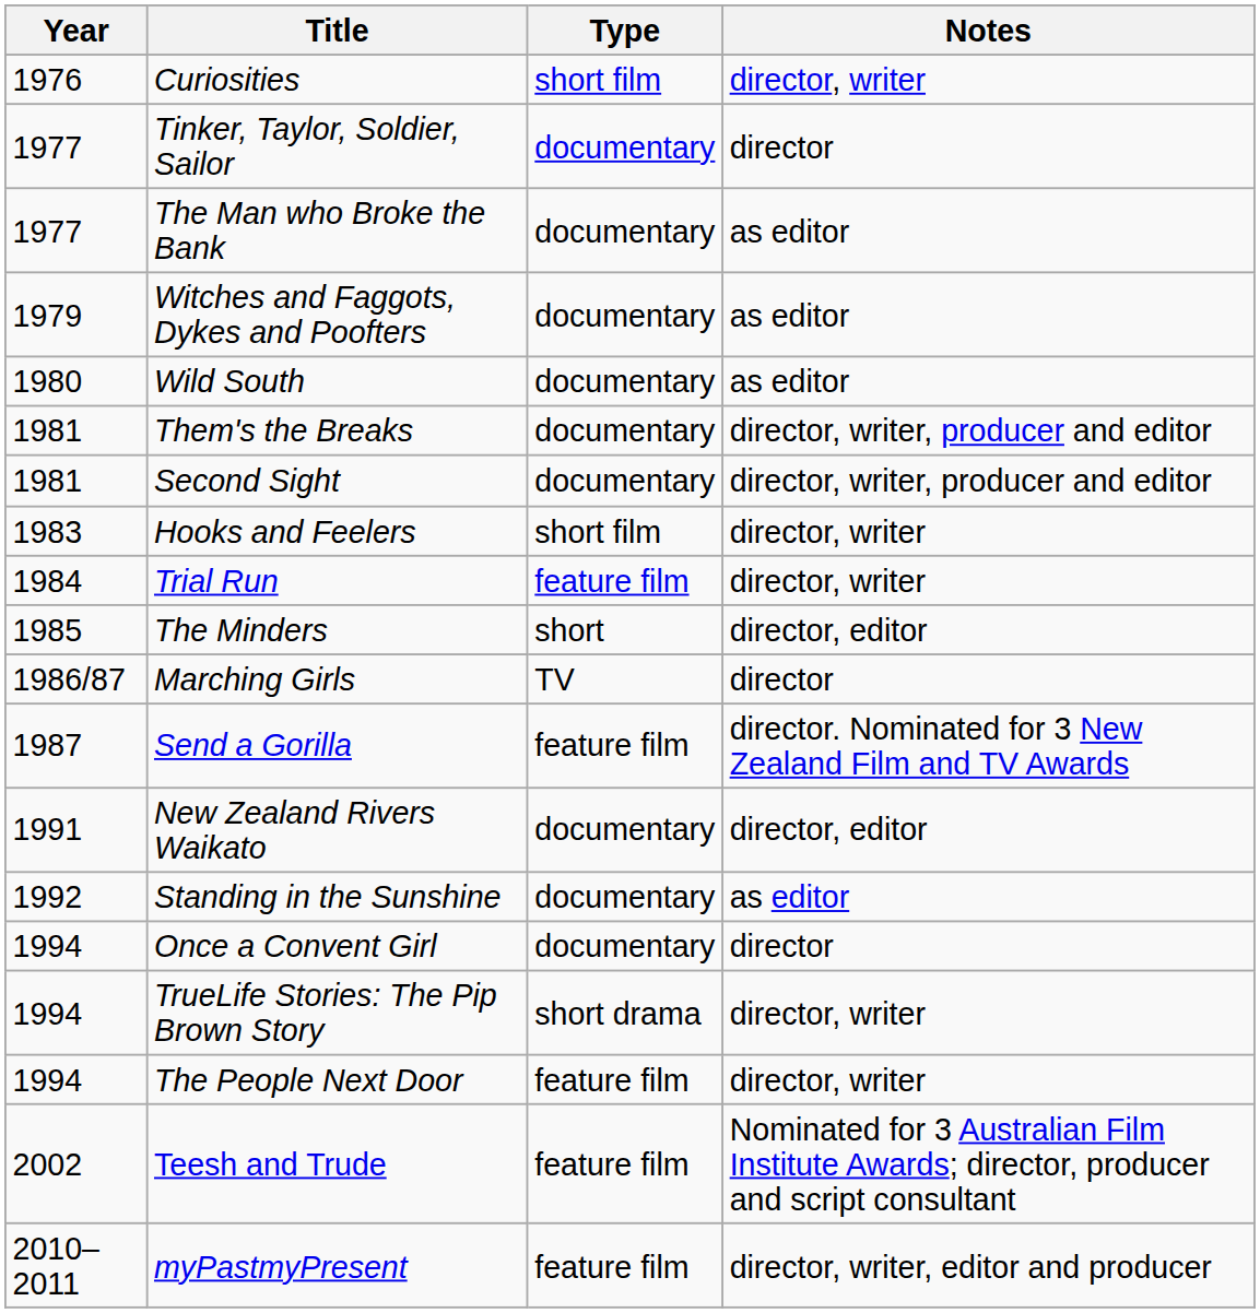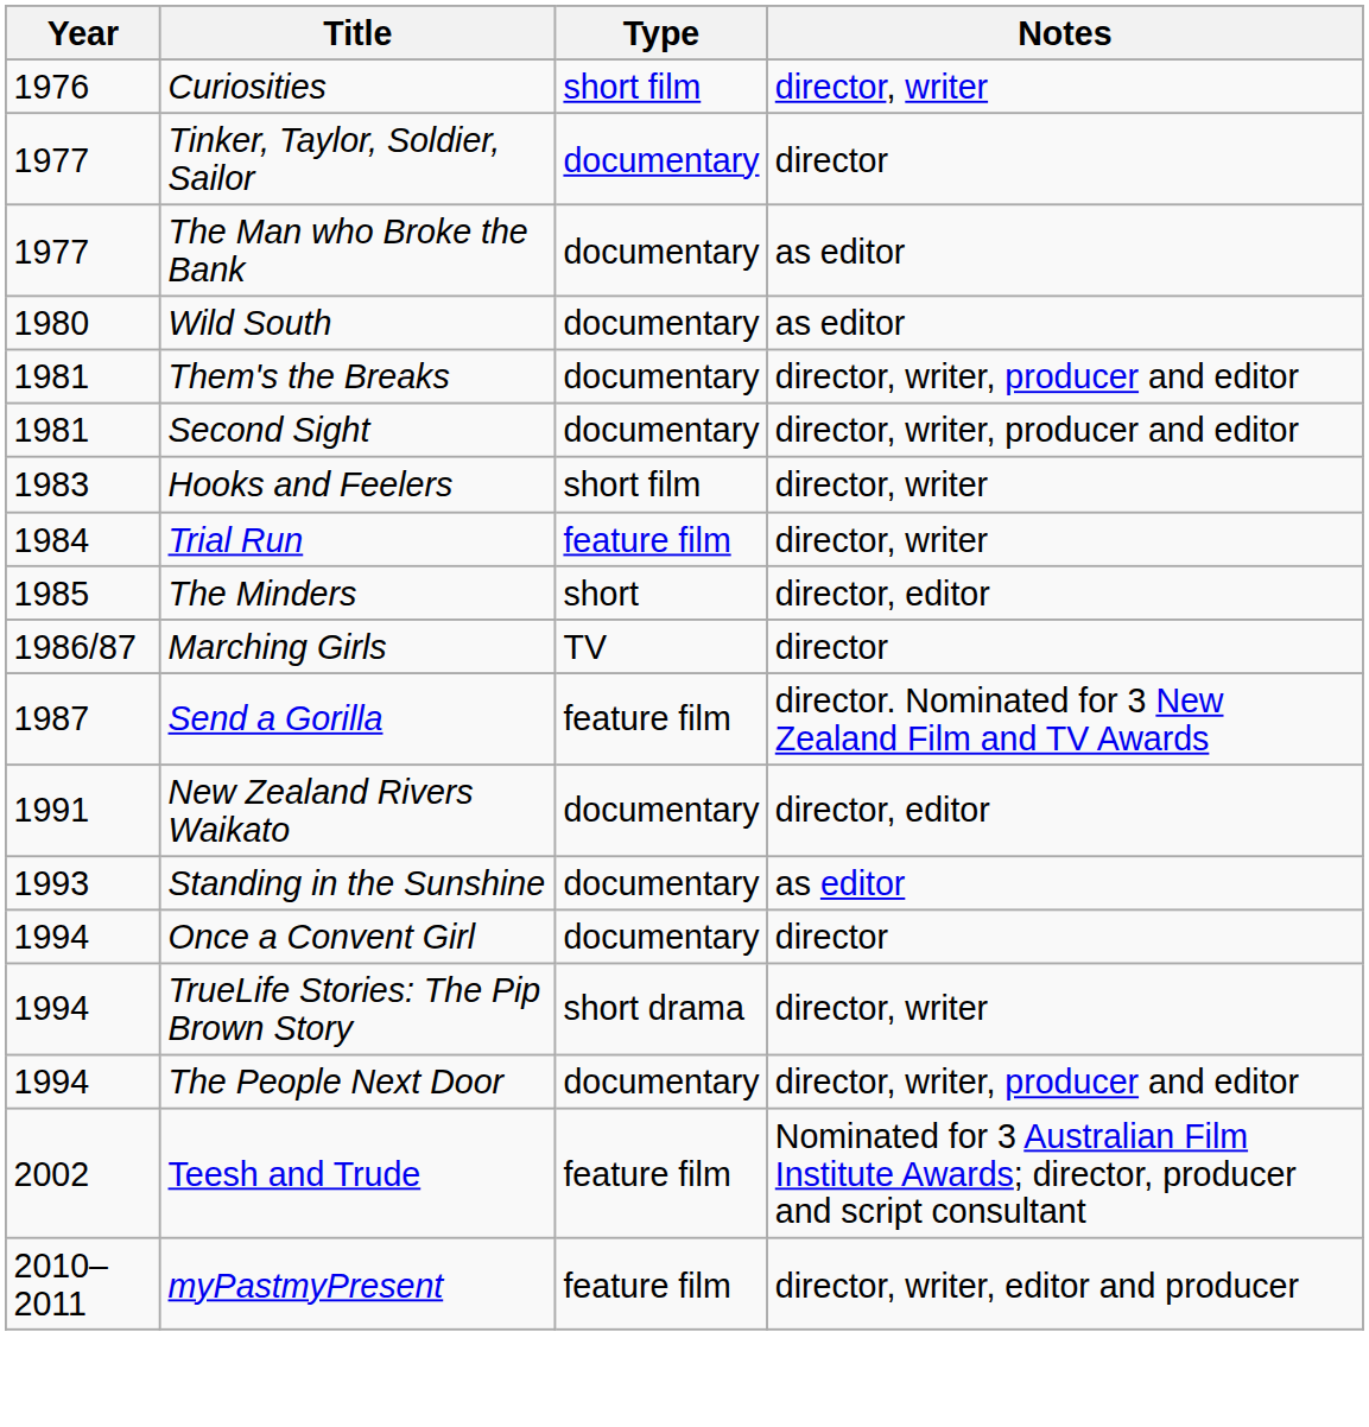 <table class="wikitable" style="font-size: 95%;">
 <tr>
 <th>Year</th>
 <th>Title</th>
 <th>Type</th>
 <th>Notes</th>
 </tr>
 <tr>
 <td>1976</td>
 <td><em>Curiosities</em></td>
 <td><a href='#'>short film</a></td>
 <td><a href='#'>director</a>, <a href='#'>writer</a></td>
 </tr>
 <tr>
 <td>1977</td>
 <td><em>Tinker, Taylor, Soldier, Sailor</em></td>
 <td><a href='#'>documentary</a></td>
 <td>director</td>
 </tr>
 <tr>
 <td>1977</td>
 <td><em>The Man who Broke the Bank</em></td>
-<td>documentary</td>
-<td>as editor</td>
-</tr>
-<tr>
-<td>1979</td>
-<td><em>Witches and Faggots, Dykes and Poofters</em></td>
 <td>documentary</td>
 <td>as editor</td>
 </tr>
 <tr>
 <td>1980</td>
 <td><em>Wild South</em></td>
 <td>documentary</td>
 <td>as editor</td>
 </tr>
 <tr>
 <td>1981</td>
 <td><em>Them's the Breaks</em></td>
 <td>documentary</td>
 <td>director, writer, <a href='#'>producer</a> and editor</td>
 </tr>
 <tr>
 <td>1981</td>
 <td><em>Second Sight</em></td>
 <td>documentary</td>
 <td>director, writer, producer and editor</td>
 </tr>
 <tr>
 <td>1983</td>
 <td><em>Hooks and Feelers</em></td>
 <td>short film</td>
 <td>director, writer</td>
 </tr>
 <tr>
 <td>1984</td>
 <td><em><a href='#'>Trial Run</a></em></td>
 <td><a href='#'>feature film</a></td>
 <td>director, writer</td>
 </tr>
 <tr>
 <td>1985</td>
 <td><em>The Minders</em></td>
 <td>short</td>
 <td>director, editor</td>
 </tr>
 <tr>
 <td>1986/87</td>
 <td><em>Marching Girls</em></td>
 <td>TV</td>
 <td>director</td>
 </tr>
 <tr>
 <td>1987</td>
 <td><em><a href='#'>Send a Gorilla</a></em></td>
 <td>feature film</td>
 <td>director. Nominated for 3 <a href='#'>New Zealand Film and TV Awards</a></td>
 </tr>
 <tr>
 <td>1991</td>
 <td><em>New Zealand Rivers Waikato</em></td>
 <td>documentary</td>
 <td>director, editor</td>
 </tr>
 <tr>
-<td>1992</td>
+<td>1993</td>
 <td><em>Standing in the Sunshine</em></td>
 <td>documentary</td>
 <td>as <a href='#'>editor</a></td>
 </tr>
 <tr>
 <td>1994</td>
 <td><em>Once a Convent Girl</em></td>
 <td>documentary</td>
 <td>director</td>
 </tr>
 <tr>
 <td>1994</td>
 <td><em>TrueLife Stories: The Pip Brown Story</em></td>
 <td>short drama</td>
 <td>director, writer</td>
 </tr>
 <tr>
 <td>1994</td>
 <td><em>The People Next Door</em></td>
-<td>feature film</td>
-<td>director, writer</td>
+<td>documentary</td>
+<td>director, writer, <a href='#'>producer</a> and editor</td>
 </tr>
 <tr>
 <td>2002</td>
 <td><a href='#'>Teesh and Trude</a></td>
 <td>feature film</td>
 <td>Nominated for 3 <a href='#'>Australian Film Institute Awards</a>; director, producer and script consultant</td>
 </tr>
 <tr>
 <td>2010–2011</td>
 <td><em><a href='#'>myPastmyPresent</a></em></td>
 <td>feature film</td>
 <td>director, writer, editor and producer</td>
 </tr>
 </table>
